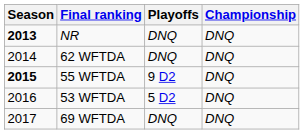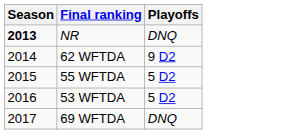 <table class="wikitable sortable">
 <tr>
 <th>Season</th>
 <th><a href='#'>Final ranking</a></th>
 <th>Playoffs</th>
-<th><a href='#'>Championship</a></th>
 </tr>
 <tr>
 <td><strong>2013</strong></td>
 <td><em>NR</em></td>
 <td><em>DNQ</em></td>
-<td><em>DNQ</em></td>
 </tr>
 <tr>
 <td>2014</td>
 <td>62 WFTDA</td>
-<td><em>DNQ</em></td>
-<td><em>DNQ</em></td>
+<td>9 <a href='#'>D2</a></td>
 </tr>
 <tr>
-<td><strong>2015</strong></td>
+<td>2015</td>
 <td>55 WFTDA</td>
-<td>9 <a href='#'>D2</a></td>
-<td><em>DNQ</em></td>
+<td>5 <a href='#'>D2</a></td>
 </tr>
 <tr>
 <td>2016</td>
 <td>53 WFTDA</td>
 <td>5 <a href='#'>D2</a></td>
-<td><em>DNQ</em></td>
 </tr>
 <tr>
 <td>2017</td>
 <td>69 WFTDA</td>
 <td><em>DNQ</em></td>
-<td><em>DNQ</em></td>
 </tr>
 </table>
